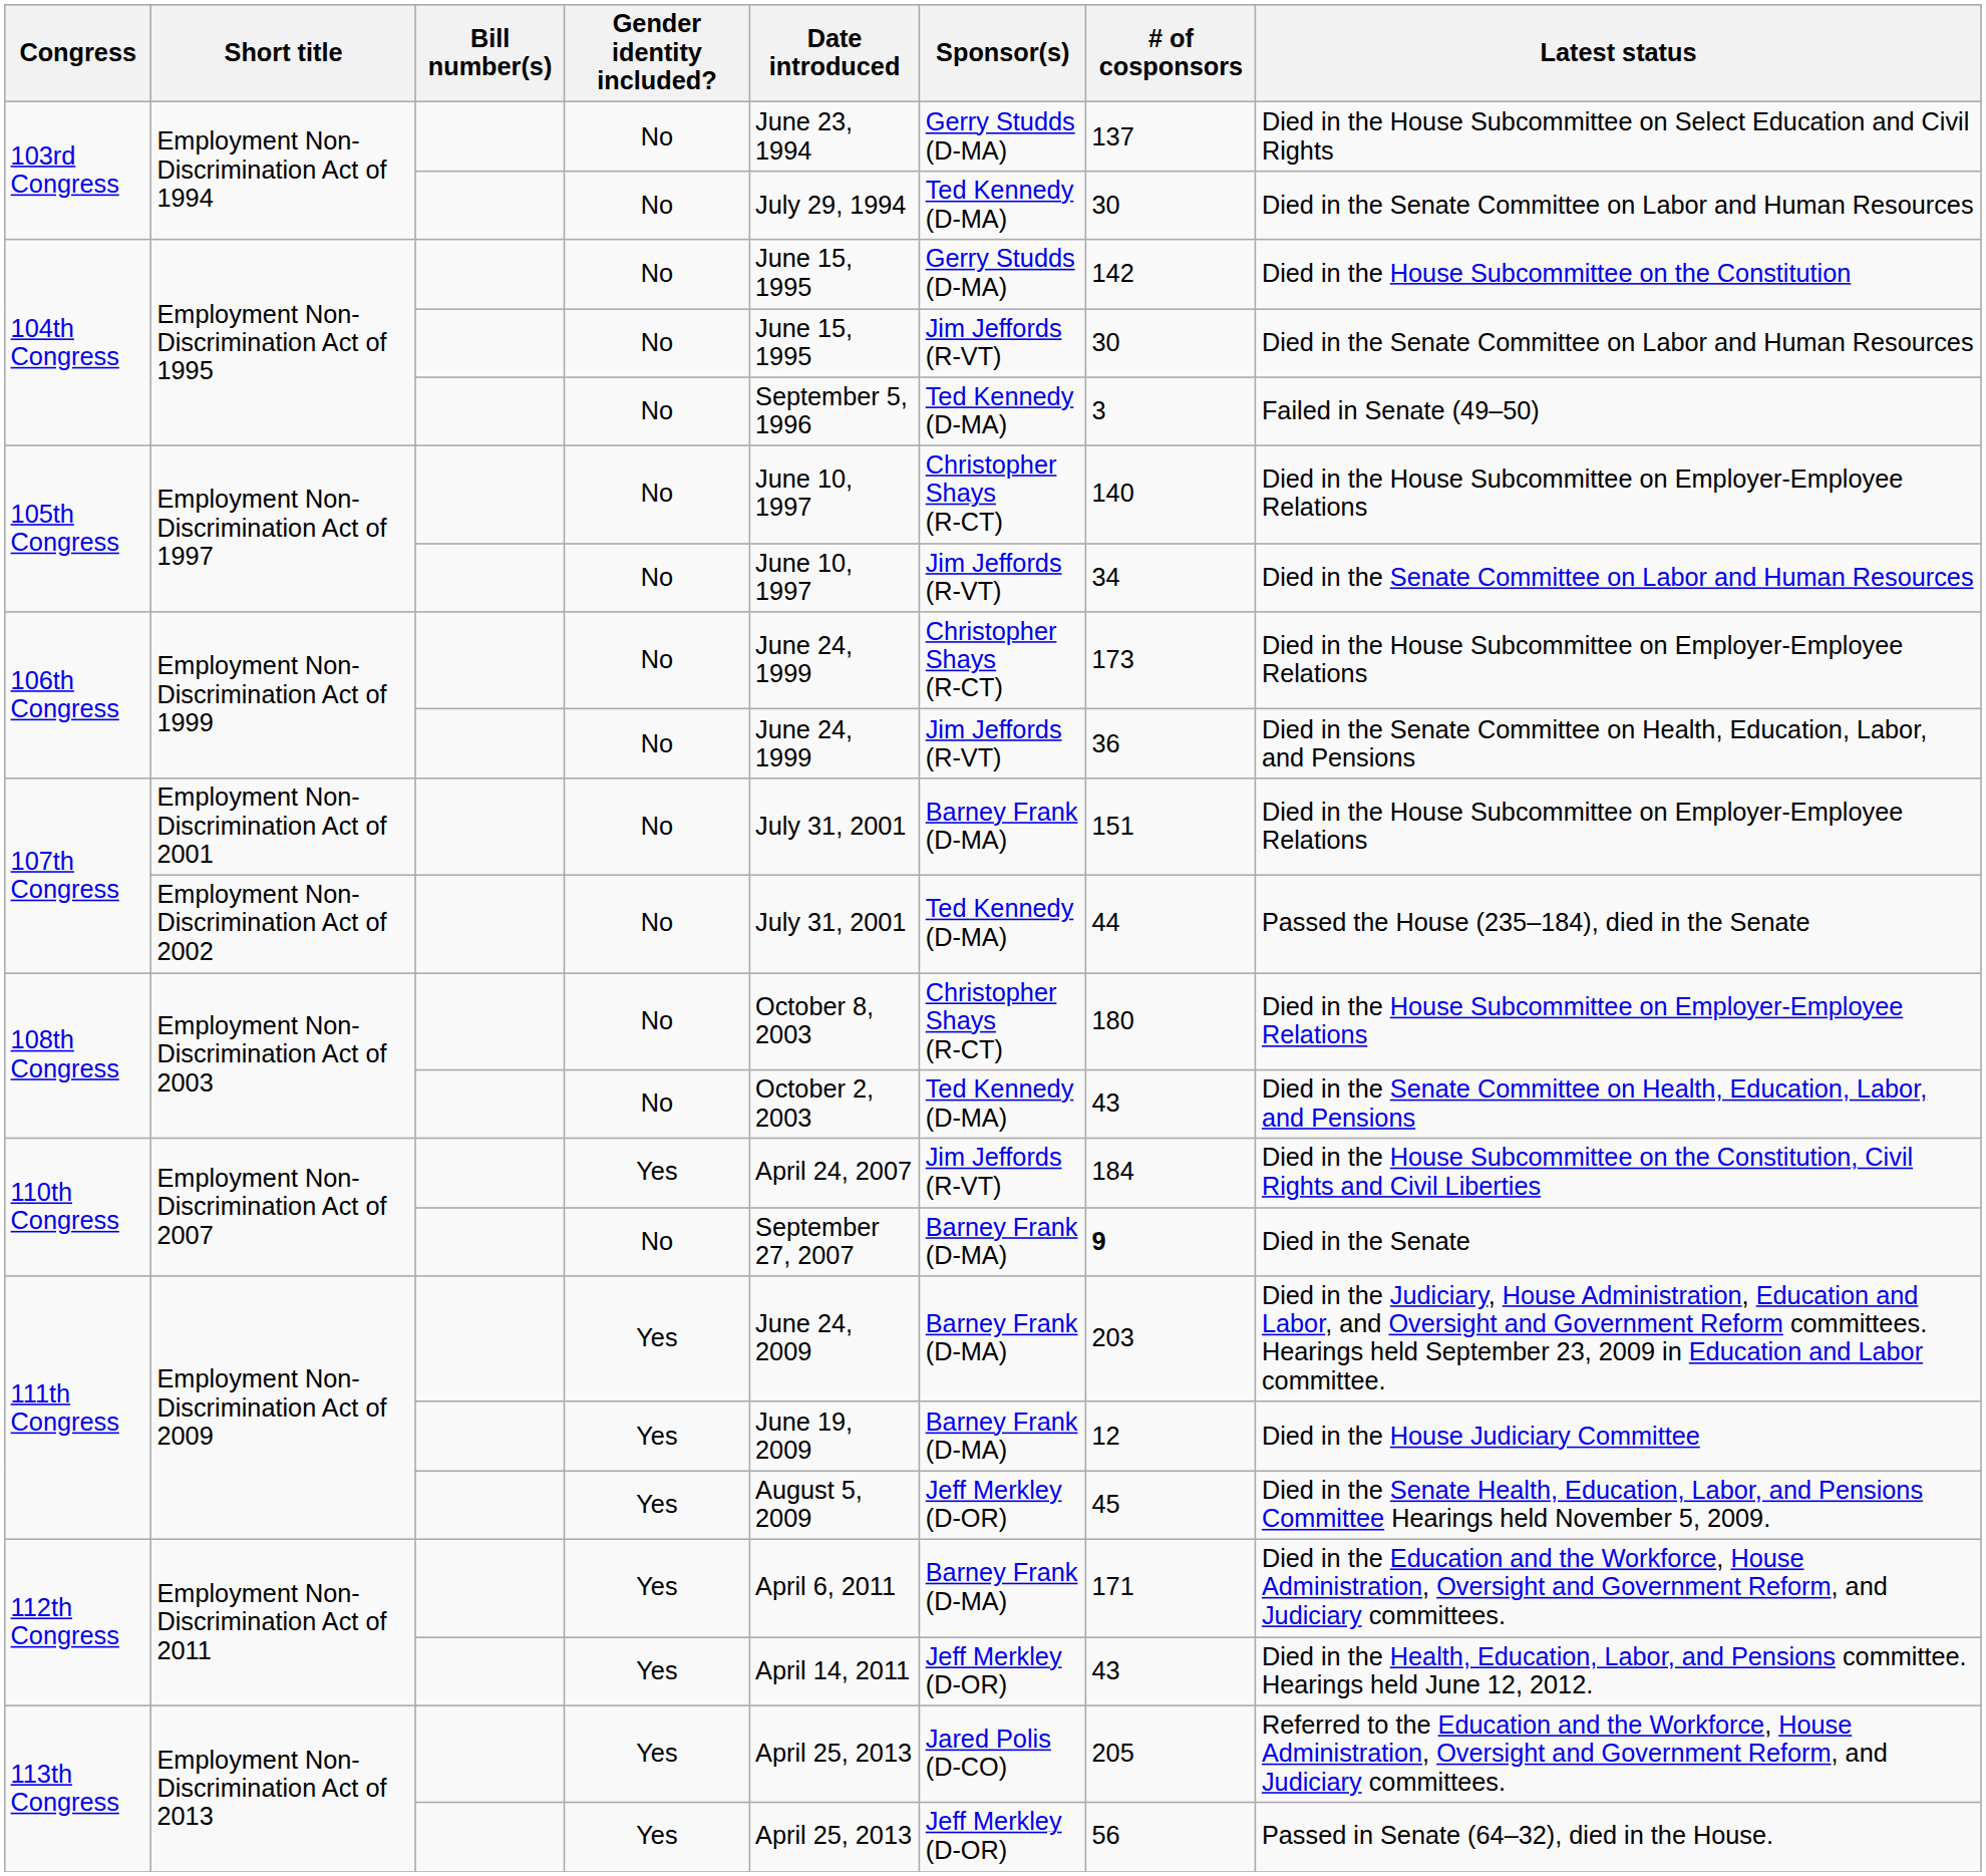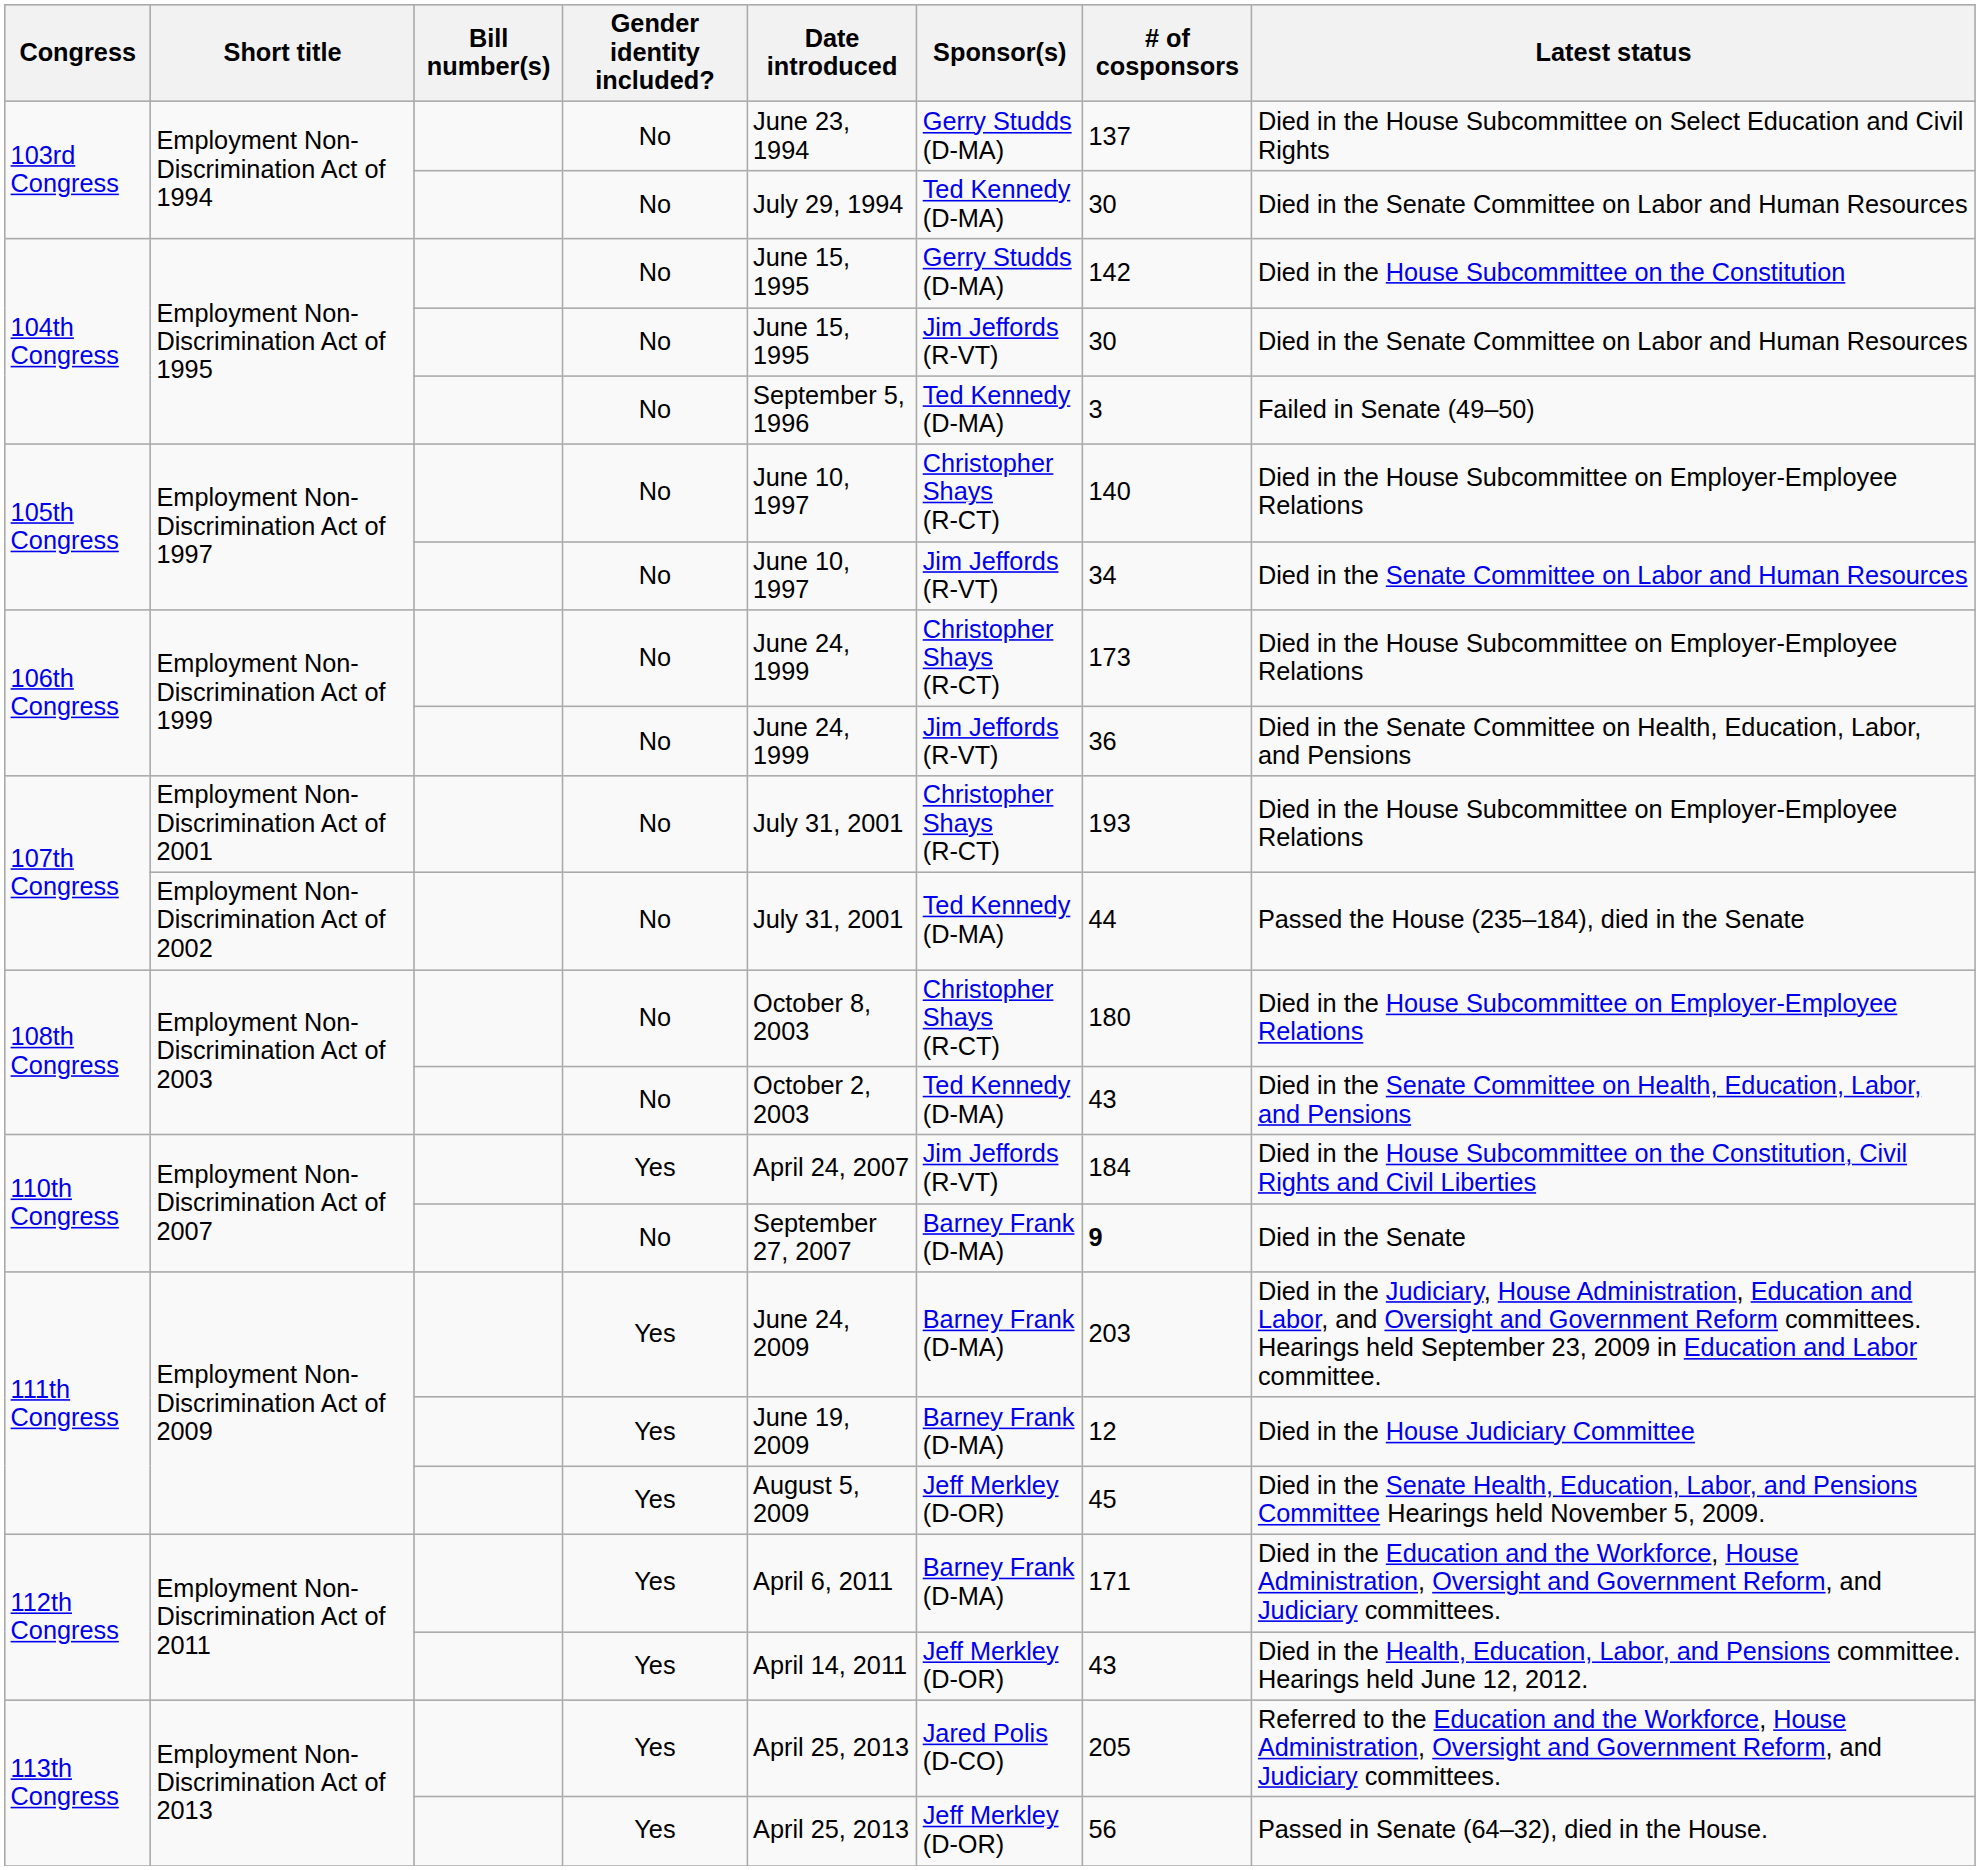 <table class="wikitable">
 <tr>
 <th>Congress</th>
 <th>Short title</th>
 <th>Bill number(s)</th>
 <th>Gender identity included?</th>
 <th>Date introduced</th>
 <th>Sponsor(s)</th>
 <th># of cosponsors</th>
 <th>Latest status</th>
 </tr>
 <tr>
 <td rowspan=2><a href='#'>103rd Congress</a></td>
 <td rowspan=2>Employment Non-Discrimination Act of 1994</td>
 <td></td>
 <td style="text-align: center">No</td>
 <td>June 23, 1994</td>
 <td><a href='#'>Gerry Studds</a><br>(D-MA)</td>
 <td>137</td>
 <td>Died in the House Subcommittee on Select Education and Civil Rights</td>
 </tr>
 <tr>
 <td></td>
 <td style="text-align: center">No</td>
 <td>July 29, 1994</td>
 <td><a href='#'>Ted Kennedy</a><br>(D-MA)</td>
 <td>30</td>
 <td>Died in the Senate Committee on Labor and Human Resources</td>
 </tr>
 <tr>
 <td rowspan=3><a href='#'>104th Congress</a></td>
 <td rowspan=3>Employment Non-Discrimination Act of 1995</td>
 <td></td>
 <td style="text-align: center">No</td>
 <td>June 15, 1995</td>
 <td><a href='#'>Gerry Studds</a><br>(D-MA)</td>
 <td>142</td>
 <td>Died in the <a href='#'>House Subcommittee on the Constitution</a></td>
 </tr>
 <tr>
 <td></td>
 <td style="text-align: center">No</td>
 <td>June 15, 1995</td>
 <td><a href='#'>Jim Jeffords</a><br>(R-VT)</td>
 <td>30</td>
 <td>Died in the Senate Committee on Labor and Human Resources</td>
 </tr>
 <tr>
 <td></td>
 <td style="text-align: center">No</td>
 <td>September 5, 1996</td>
 <td><a href='#'>Ted Kennedy</a><br>(D-MA)</td>
 <td>3</td>
 <td>Failed in Senate (49–50)</td>
 </tr>
 <tr>
 <td rowspan=2><a href='#'>105th Congress</a></td>
 <td rowspan=2>Employment Non-Discrimination Act of 1997</td>
 <td></td>
 <td style="text-align: center">No</td>
 <td>June 10, 1997</td>
 <td><a href='#'>Christopher Shays</a><br>(R-CT)</td>
 <td>140</td>
 <td>Died in the House Subcommittee on Employer-Employee Relations</td>
 </tr>
 <tr>
 <td></td>
 <td style="text-align: center">No</td>
 <td>June 10, 1997</td>
 <td><a href='#'>Jim Jeffords</a><br>(R-VT)</td>
 <td>34</td>
 <td>Died in the <a href='#'>Senate Committee on Labor and Human Resources</a></td>
 </tr>
 <tr>
 <td rowspan=2><a href='#'>106th Congress</a></td>
 <td rowspan=2>Employment Non-Discrimination Act of 1999</td>
 <td></td>
 <td style="text-align: center">No</td>
 <td>June 24, 1999</td>
 <td><a href='#'>Christopher Shays</a><br>(R-CT)</td>
 <td>173</td>
 <td>Died in the House Subcommittee on Employer-Employee Relations</td>
 </tr>
 <tr>
 <td></td>
 <td style="text-align: center">No</td>
 <td>June 24, 1999</td>
 <td><a href='#'>Jim Jeffords</a><br>(R-VT)</td>
 <td>36</td>
 <td>Died in the Senate Committee on Health, Education, Labor, and Pensions</td>
 </tr>
 <tr>
 <td rowspan=2><a href='#'>107th Congress</a></td>
 <td>Employment Non-Discrimination Act of 2001</td>
 <td></td>
 <td style="text-align: center">No</td>
 <td>July 31, 2001</td>
-<td><a href='#'>Barney Frank</a><br>(D-MA)</td>
-<td>151</td>
+<td><a href='#'>Christopher Shays</a><br>(R-CT)</td>
+<td>193</td>
 <td>Died in the House Subcommittee on Employer-Employee Relations</td>
 </tr>
 <tr>
 <td>Employment Non-Discrimination Act of 2002</td>
 <td></td>
 <td style="text-align: center">No</td>
 <td>July 31, 2001</td>
 <td><a href='#'>Ted Kennedy</a><br>(D-MA)</td>
 <td>44</td>
 <td>Passed the House (235–184), died in the Senate</td>
 </tr>
 <tr>
 <td rowspan=2><a href='#'>108th Congress</a></td>
 <td rowspan=2>Employment Non-Discrimination Act of 2003</td>
 <td></td>
 <td style="text-align: center">No</td>
 <td>October 8, 2003</td>
 <td><a href='#'>Christopher Shays</a><br>(R-CT)</td>
 <td>180</td>
 <td>Died in the <a href='#'>House Subcommittee on Employer-Employee Relations</a></td>
 </tr>
 <tr>
 <td></td>
 <td style="text-align: center">No</td>
 <td>October 2, 2003</td>
 <td><a href='#'>Ted Kennedy</a><br>(D-MA)</td>
 <td>43</td>
 <td>Died in the <a href='#'>Senate Committee on Health, Education, Labor, and Pensions</a></td>
 </tr>
 <tr>
 <td rowspan=2><a href='#'>110th Congress</a></td>
 <td rowspan=2>Employment Non-Discrimination Act of 2007</td>
 <td></td>
 <td style="text-align: center">Yes</td>
 <td>April 24, 2007</td>
 <td><a href='#'>Jim Jeffords</a><br>(R-VT)</td>
 <td>184</td>
 <td>Died in the <a href='#'>House Subcommittee on the Constitution, Civil Rights and Civil Liberties</a></td>
 </tr>
 <tr>
 <td></td>
 <td style="text-align: center">No</td>
 <td>September 27, 2007</td>
 <td><a href='#'>Barney Frank</a><br>(D-MA)</td>
 <td><strong>9</strong></td>
 <td>Died in the Senate</td>
 </tr>
 <tr>
 <td rowspan=3><a href='#'>111th Congress</a></td>
 <td rowspan=3>Employment Non-Discrimination Act of 2009</td>
 <td></td>
 <td style="text-align:center">Yes</td>
 <td>June 24, 2009</td>
 <td><a href='#'>Barney Frank</a><br>(D-MA)</td>
 <td>203</td>
 <td>Died in the <a href='#'>Judiciary</a>, <a href='#'>House Administration</a>, <a href='#'>Education and Labor</a>, and <a href='#'>Oversight and Government Reform</a> committees. Hearings held September 23, 2009 in <a href='#'>Education and Labor</a> committee.</td>
 </tr>
 <tr>
 <td></td>
 <td style="text-align: center">Yes</td>
 <td>June 19, 2009</td>
 <td><a href='#'>Barney Frank</a><br>(D-MA)</td>
 <td>12</td>
 <td>Died in the <a href='#'>House Judiciary Committee</a></td>
 </tr>
 <tr>
 <td></td>
 <td style="text-align:center">Yes</td>
 <td>August 5, 2009</td>
 <td><a href='#'>Jeff Merkley</a><br>(D-OR)</td>
 <td>45</td>
 <td>Died in the <a href='#'>Senate Health, Education, Labor, and Pensions Committee</a> Hearings held November 5, 2009.</td>
 </tr>
 <tr>
 <td rowspan=2><a href='#'>112th Congress</a></td>
 <td rowspan=2>Employment Non-Discrimination Act of 2011</td>
 <td></td>
 <td style="text-align: center">Yes</td>
 <td>April 6, 2011</td>
 <td><a href='#'>Barney Frank</a><br>(D-MA)</td>
 <td>171</td>
 <td>Died in the <a href='#'>Education and the Workforce</a>, <a href='#'>House Administration</a>, <a href='#'>Oversight and Government Reform</a>, and <a href='#'>Judiciary</a> committees.</td>
 </tr>
 <tr>
 <td></td>
 <td style="text-align: center">Yes</td>
 <td>April 14, 2011</td>
 <td><a href='#'>Jeff Merkley</a><br>(D-OR)</td>
 <td>43</td>
 <td>Died in the <a href='#'>Health, Education, Labor, and Pensions</a> committee. Hearings held June 12, 2012.</td>
 </tr>
 <tr>
 <td rowspan=2><a href='#'>113th Congress</a></td>
 <td rowspan=2>Employment Non-Discrimination Act of 2013</td>
 <td></td>
 <td style="text-align: center">Yes</td>
 <td>April 25, 2013</td>
 <td><a href='#'>Jared Polis</a><br>(D-CO)</td>
 <td>205</td>
 <td>Referred to the <a href='#'>Education and the Workforce</a>, <a href='#'>House Administration</a>, <a href='#'>Oversight and Government Reform</a>, and <a href='#'>Judiciary</a> committees.</td>
 </tr>
 <tr>
 <td></td>
 <td style="text-align: center">Yes</td>
 <td>April 25, 2013</td>
 <td><a href='#'>Jeff Merkley</a><br>(D-OR)</td>
 <td>56</td>
 <td>Passed in Senate (64–32), died in the House.</td>
 </tr>
 </table>
